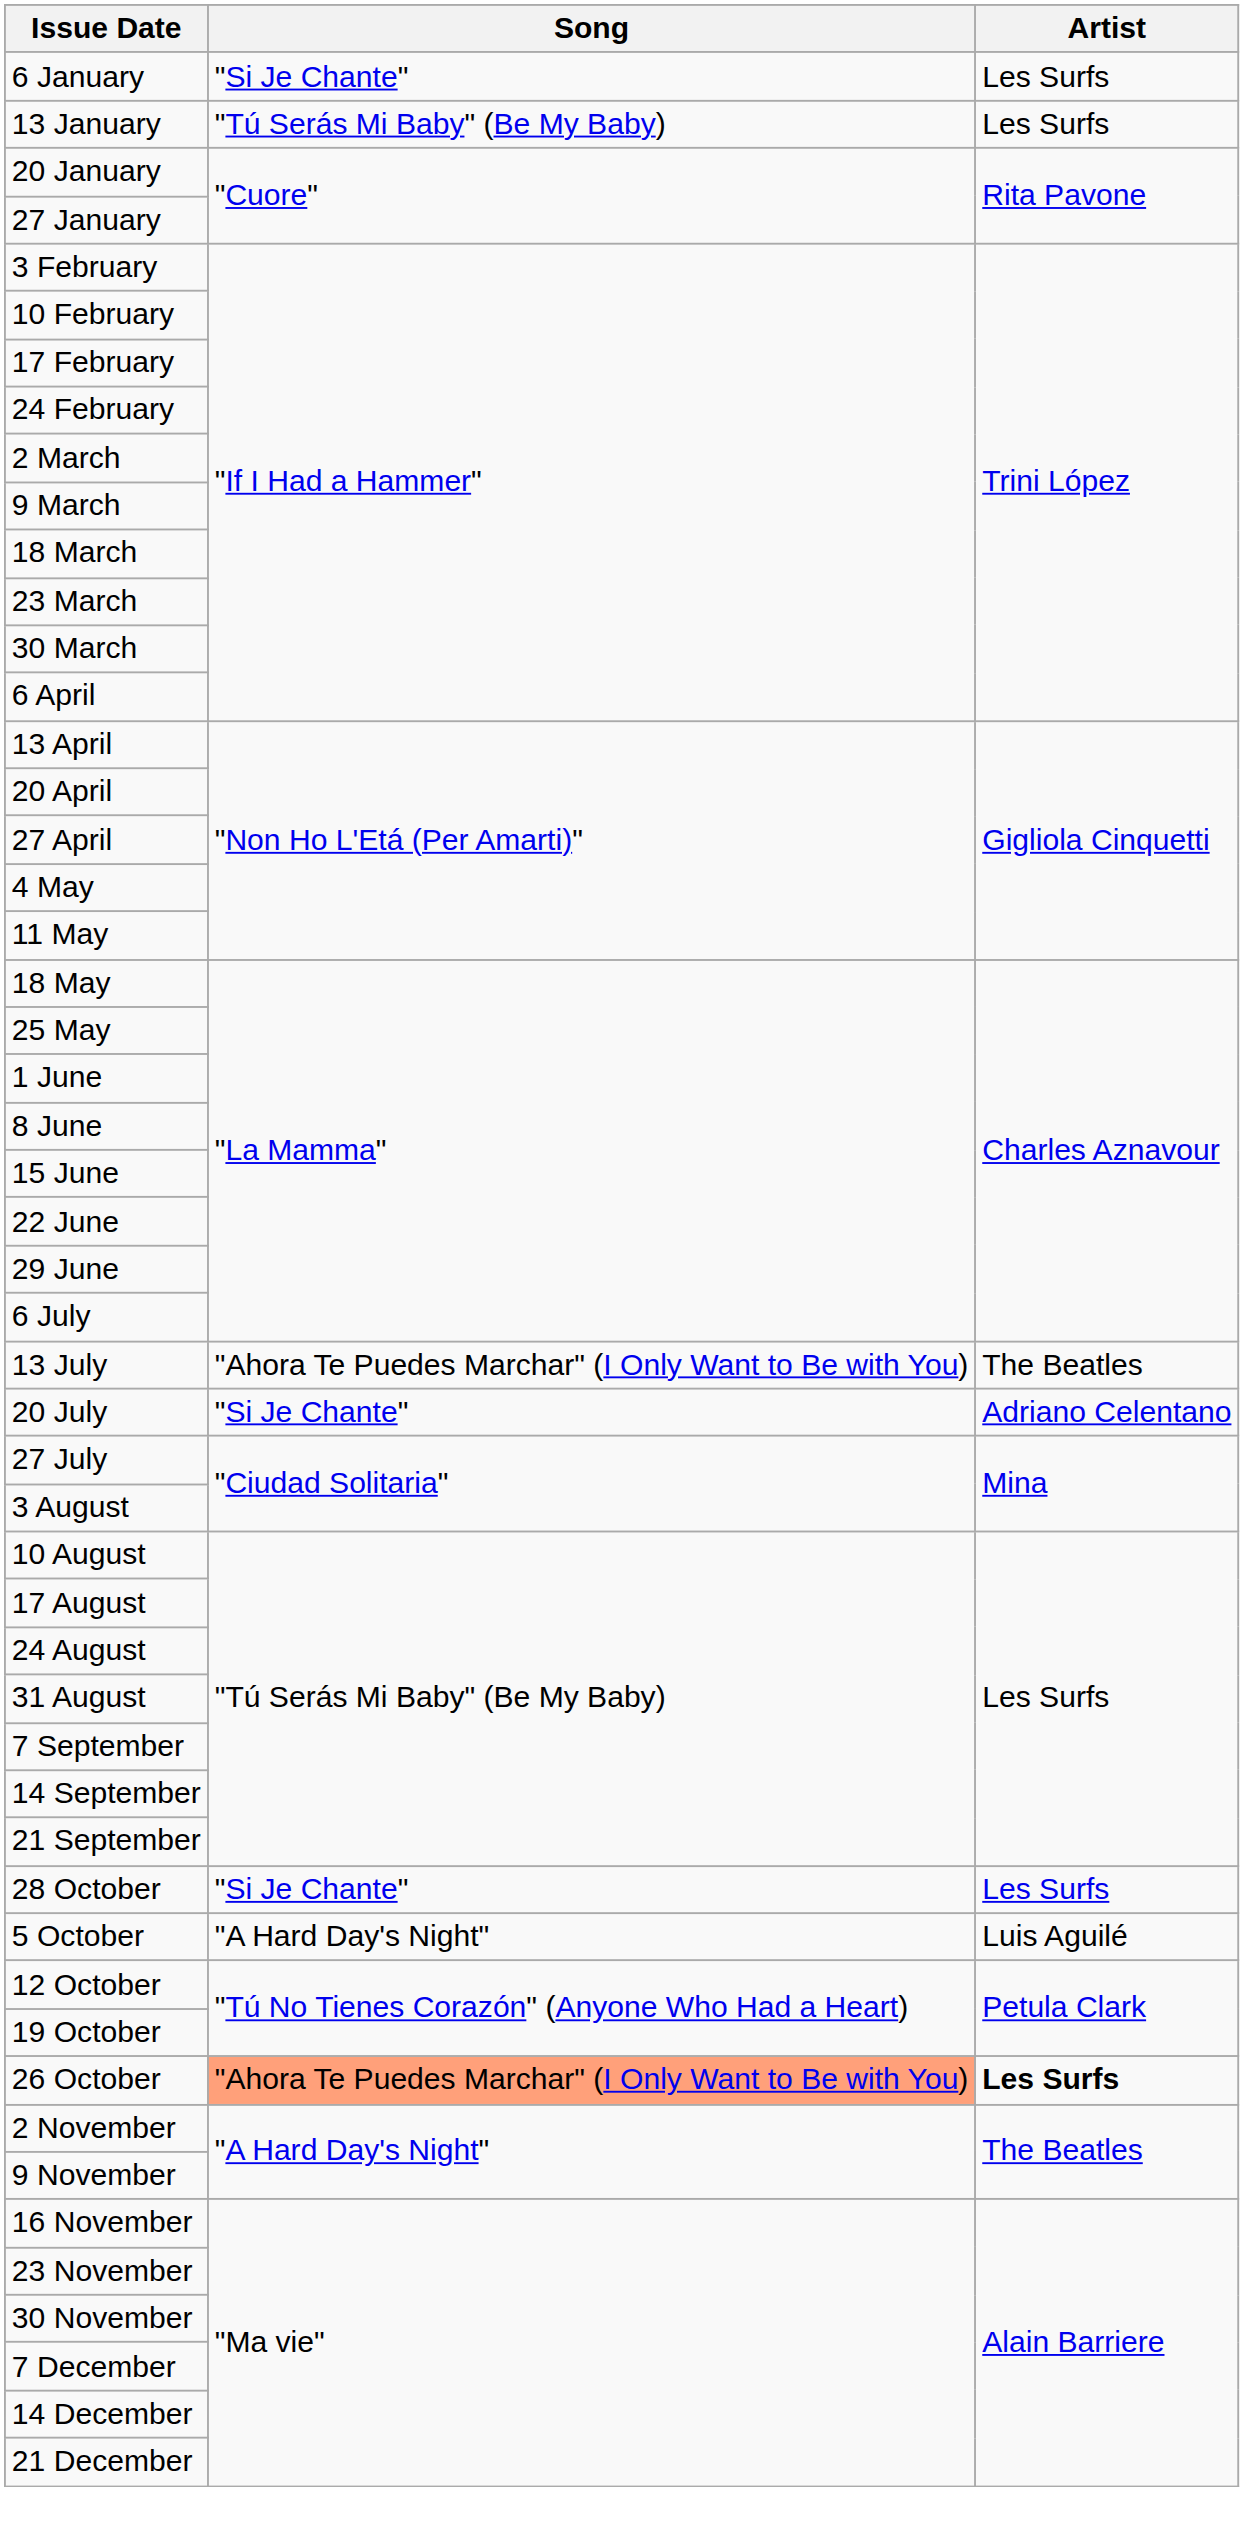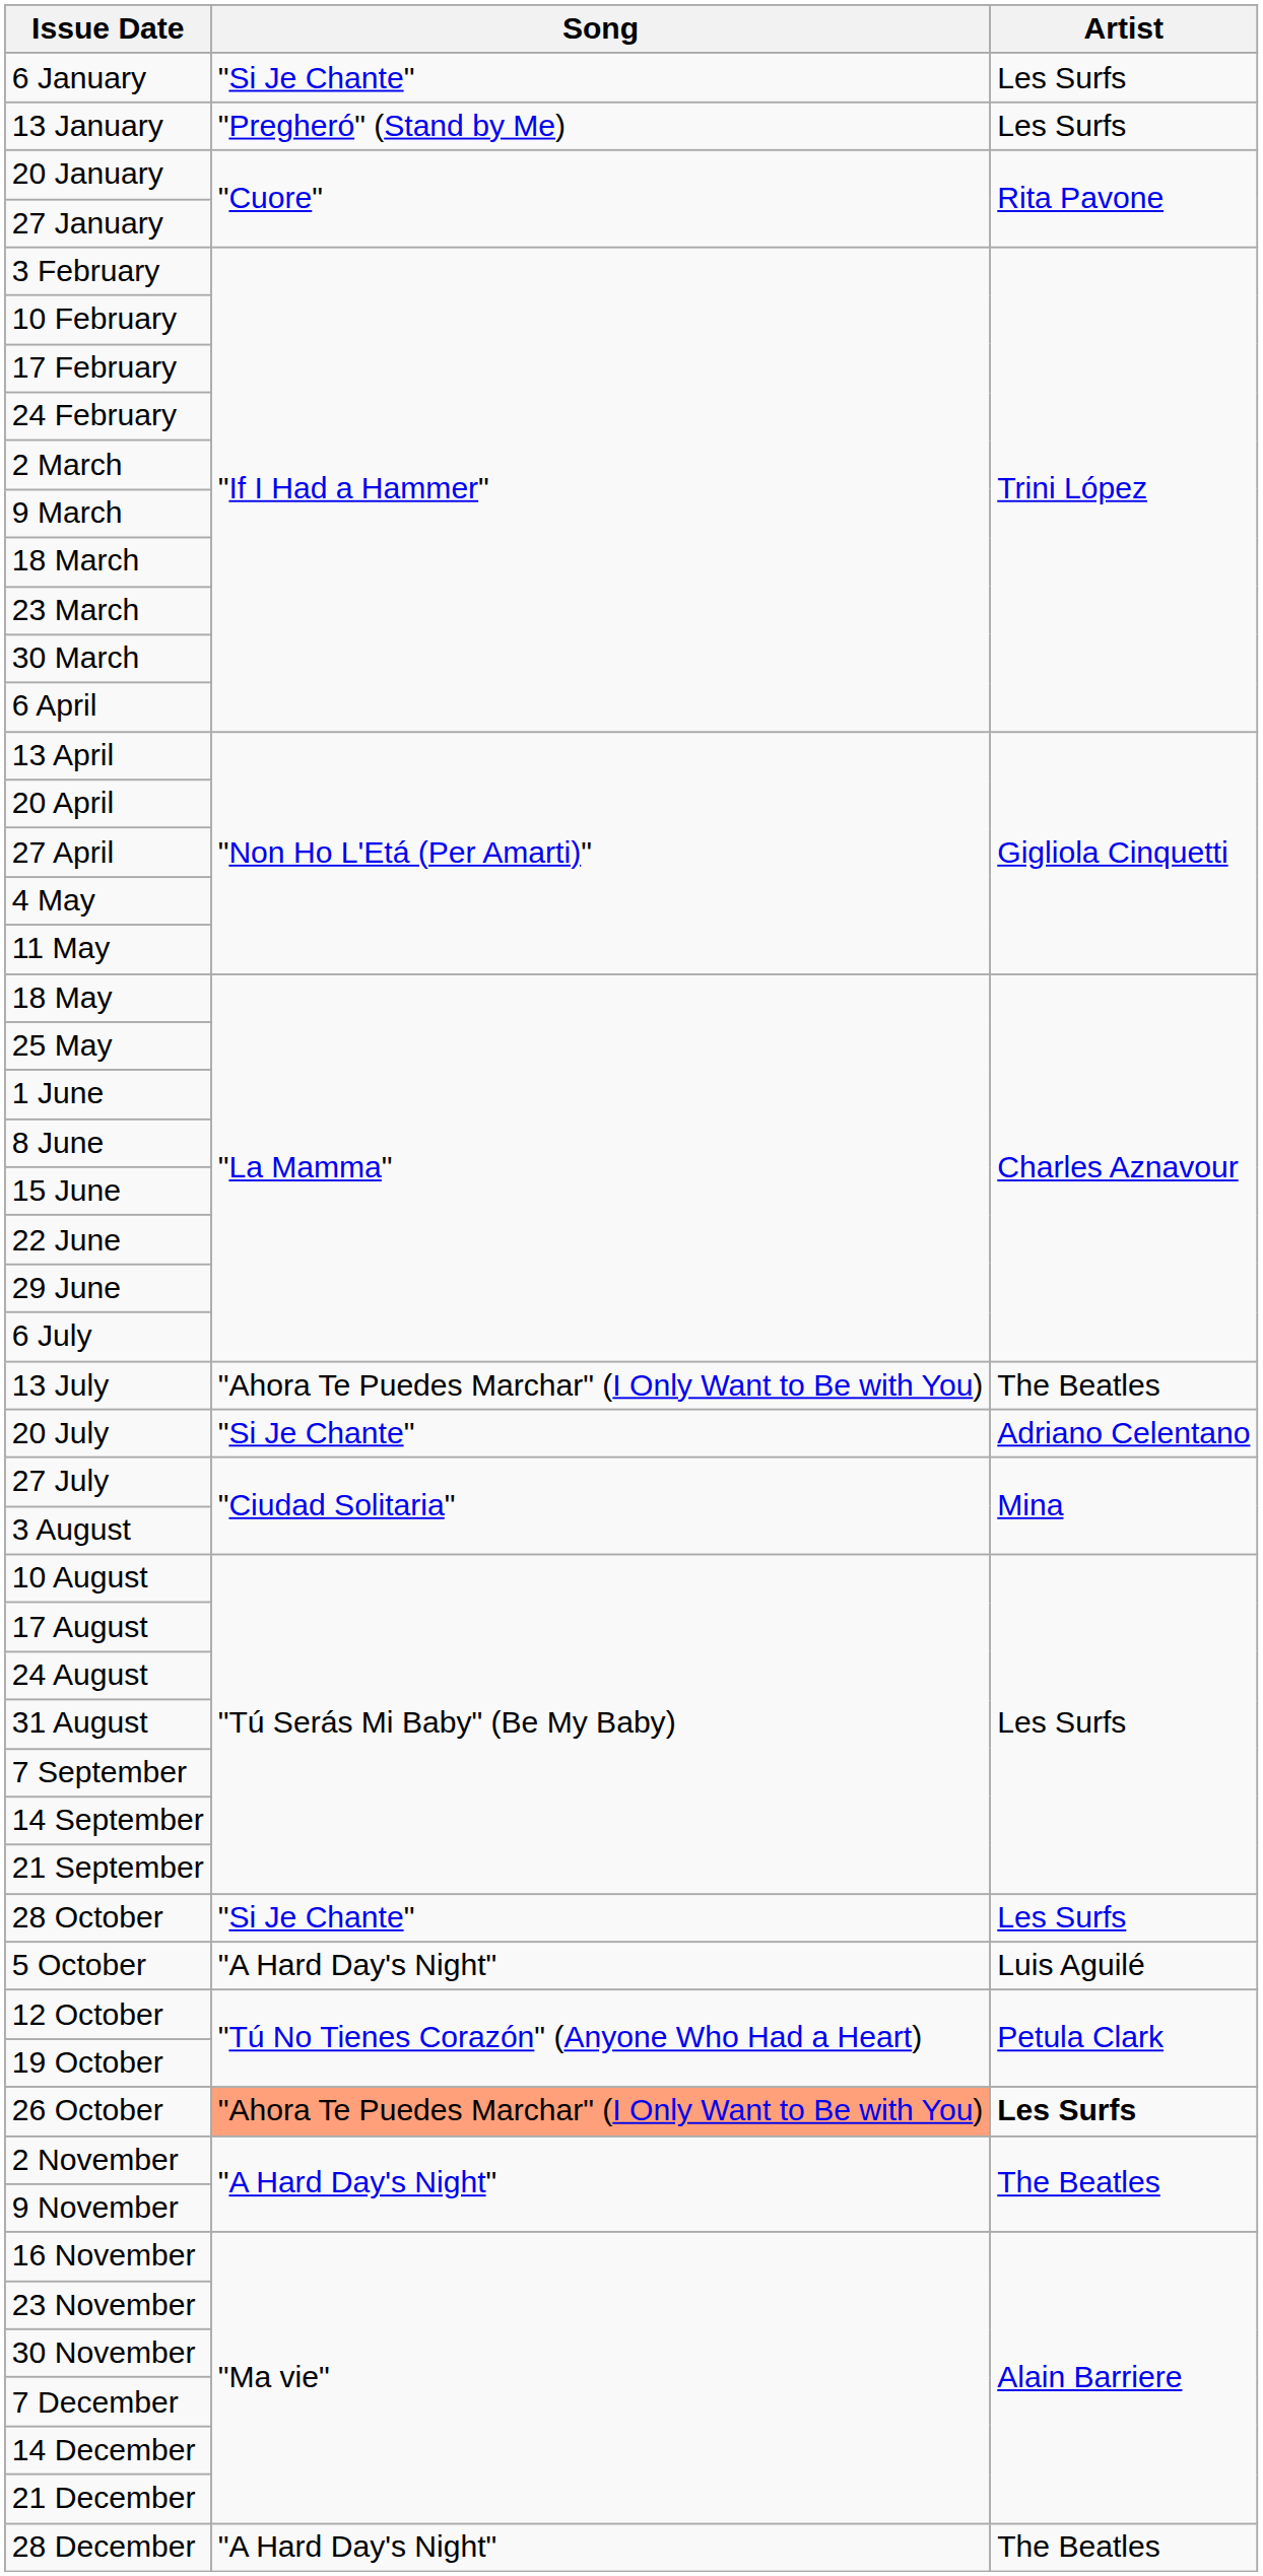 <table class="wikitable">
 <tr>
 <th>Issue Date</th>
 <th>Song</th>
 <th>Artist</th>
 </tr>
 <tr>
 <td>6 January</td>
 <td rowspan=1>"<a href='#'>Si Je Chante</a>"</td>
 <td>Les Surfs</td>
 </tr>
 <tr>
 <td>13 January</td>
-<td rowspan=1>"<a href='#'>Tú Serás Mi Baby</a>" (<a href='#'>Be My Baby</a>)</td>
+<td rowspan=1>"<a href='#'>Pregheró</a>" (<a href='#'>Stand by Me</a>)</td>
 <td>Les Surfs</td>
 </tr>
 <tr>
 <td>20 January</td>
 <td rowspan=2>"<a href='#'>Cuore</a>"</td>
 <td rowspan=2><a href='#'>Rita Pavone</a></td>
 </tr>
 <tr>
 <td>27 January</td>
 </tr>
 <tr>
 <td>3 February</td>
 <td rowspan=10>"<a href='#'>If I Had a Hammer</a>"</td>
 <td rowspan=10><a href='#'>Trini López</a></td>
 </tr>
 <tr>
 <td>10 February</td>
 </tr>
 <tr>
 <td>17 February</td>
 </tr>
 <tr>
 <td>24 February</td>
 </tr>
 <tr>
 <td>2 March</td>
 </tr>
 <tr>
 <td>9 March</td>
 </tr>
 <tr>
 <td>18 March</td>
 </tr>
 <tr>
 <td>23 March</td>
 </tr>
 <tr>
 <td>30 March</td>
 </tr>
 <tr>
 <td>6 April</td>
 </tr>
 <tr>
 <td>13 April</td>
 <td rowspan=5>"<a href='#'>Non Ho L'Etá (Per Amarti)</a>"</td>
 <td rowspan=5><a href='#'>Gigliola Cinquetti</a></td>
 </tr>
 <tr>
 <td>20 April</td>
 </tr>
 <tr>
 <td>27 April</td>
 </tr>
 <tr>
 <td>4 May</td>
 </tr>
 <tr>
 <td>11 May</td>
 </tr>
 <tr>
 <td>18 May</td>
 <td rowspan=8>"<a href='#'>La Mamma</a>"</td>
 <td rowspan=8><a href='#'>Charles Aznavour</a></td>
 </tr>
 <tr>
 <td>25 May</td>
 </tr>
 <tr>
 <td>1 June</td>
 </tr>
 <tr>
 <td>8 June</td>
 </tr>
 <tr>
 <td>15 June</td>
 </tr>
 <tr>
 <td>22 June</td>
 </tr>
 <tr |>
 <td>29 June</td>
 </tr>
 <tr>
 <td>6 July</td>
 </tr>
 <tr>
 <td>13 July</td>
 <td>"Ahora Te Puedes Marchar" (<a href='#'>I Only Want to Be with You</a>)</td>
 <td>The Beatles</td>
 </tr>
 <tr>
 <td>20 July</td>
 <td rowspan=1>"<a href='#'>Si Je Chante</a>"</td>
 <td rowspan=1><a href='#'>Adriano Celentano</a></td>
 </tr>
 <tr>
 <td>27 July</td>
 <td rowspan=2>"<a href='#'>Ciudad Solitaria</a>"</td>
 <td rowspan=2><a href='#'>Mina</a></td>
 </tr>
 <tr>
 <td>3 August</td>
 </tr>
 <tr>
 <td>10 August</td>
 <td rowspan=7>"Tú Serás Mi Baby" (Be My Baby)</td>
 <td rowspan=7>Les Surfs</td>
 </tr>
 <tr>
 <td>17 August</td>
 </tr>
 <tr>
 <td>24 August</td>
 </tr>
 <tr>
 <td>31 August</td>
 </tr>
 <tr>
 <td>7 September</td>
 </tr>
 <tr>
 <td>14 September</td>
 </tr>
 <tr>
 <td>21 September</td>
 </tr>
 <tr>
 <td>28 October</td>
 <td rowspan=1>"<a href='#'>Si Je Chante</a>"</td>
 <td rowspan=1><a href='#'>Les Surfs</a></td>
 </tr>
 <tr>
 <td>5 October</td>
 <td>"A Hard Day's Night"</td>
 <td rowspan=1>Luis Aguilé</td>
 </tr>
 <tr>
 <td>12 October</td>
 <td rowspan=2>"<a href='#'>Tú No Tienes Corazón</a>" (<a href='#'>Anyone Who Had a Heart</a>)</td>
 <td rowspan=2><a href='#'>Petula Clark</a></td>
 </tr>
 <tr>
 <td>19 October</td>
 </tr>
 <tr>
 <td>26 October</td>
 <td style="background: lightsalmon;">"Ahora Te Puedes Marchar" (<a href='#'>I Only Want to Be with You</a>)</td>
 <td><strong>Les Surfs</strong></td>
 </tr>
 <tr>
 <td>2 November</td>
 <td rowspan=2>"<a href='#'>A Hard Day's Night</a>"</td>
 <td rowspan=2><a href='#'>The Beatles</a></td>
 </tr>
 <tr>
 <td>9 November</td>
 </tr>
 <tr>
 <td>16 November</td>
 <td rowspan=6>"Ma vie"</td>
 <td rowspan=6><a href='#'>Alain Barriere</a></td>
 </tr>
 <tr>
 <td>23 November</td>
 </tr>
 <tr>
 <td>30 November</td>
 </tr>
 <tr>
 <td>7 December</td>
 </tr>
 <tr>
 <td>14 December</td>
 </tr>
 <tr>
 <td>21 December</td>
 </tr>
+<tr>
+<td>28 December</td>
+<td>"A Hard Day's Night"</td>
+<td>The Beatles</td>
+</tr>
 </table>
